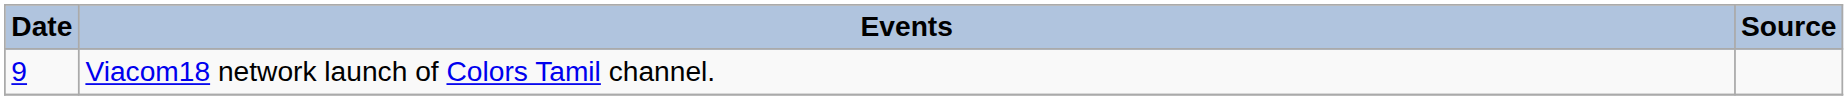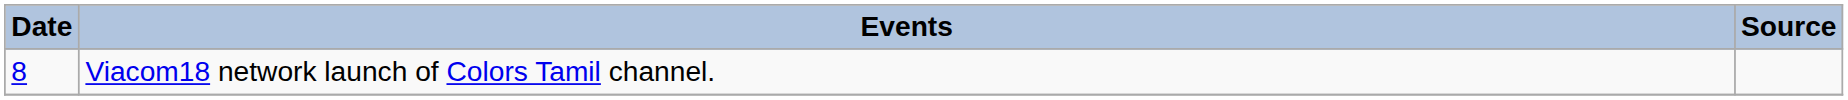 <table class="wikitable" style="text-align:">
 <tr>
 <th style="width:20pt; background:LightSteelBlue;">Date</th>
 <th style="width:700pt; background:LightSteelBlue;">Events</th>
 <th style="width:40pt; background:LightSteelBlue;">Source</th>
 </tr>
 <tr>
-<td><a href='#'>9</a></td>
+<td><a href='#'>8</a></td>
 <td><a href='#'>Viacom18</a> network launch of <a href='#'>Colors Tamil</a> channel.</td>
 <td></td>
 </tr>
 <tr>
 </tr>
 </table>
